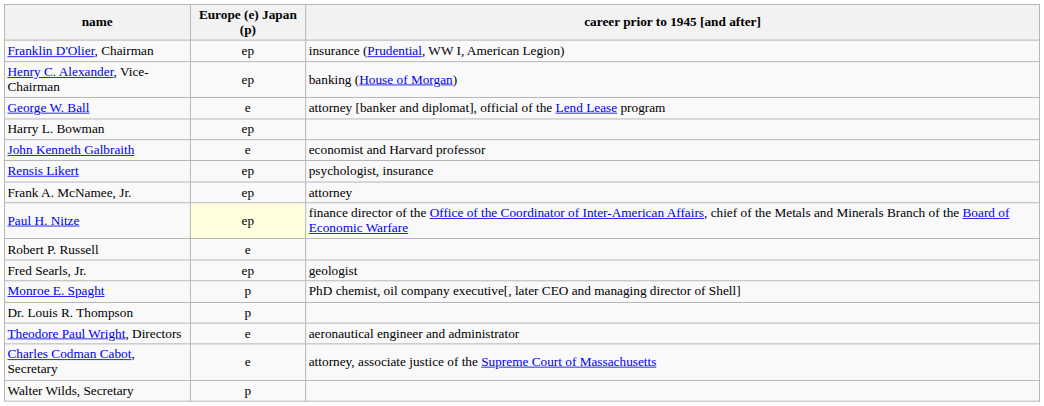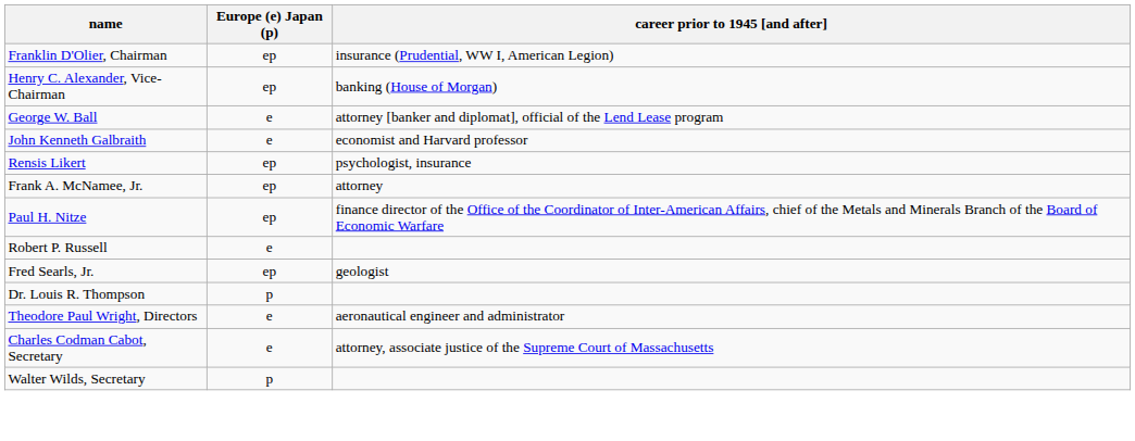 <table class="wikitable">
 <tr>
 <th>name</th>
 <th>Europe (e) Japan (p)</th>
 <th>career prior to 1945 [and after]</th>
 </tr>
 <tr>
 <td><a href='#'>Franklin D'Olier</a>, Chairman</td>
 <td style="text-align: center;">ep</td>
 <td>insurance (<a href='#'>Prudential</a>, WW I, American Legion)</td>
 </tr>
 <tr>
 <td><a href='#'>Henry C. Alexander</a>, Vice-Chairman</td>
 <td style="text-align: center;">ep</td>
 <td>banking (<a href='#'>House of Morgan</a>)</td>
 </tr>
 <tr>
 <td><a href='#'>George W. Ball</a></td>
 <td style="text-align: center;">e</td>
 <td>attorney [banker and diplomat], official of the <a href='#'>Lend Lease</a> program</td>
 </tr>
 <tr>
-<td>Harry L. Bowman</td>
-<td style="text-align: center;">ep</td>
-<td></td>
-</tr>
-<tr>
 <td><a href='#'>John Kenneth Galbraith</a></td>
 <td style="text-align: center;">e</td>
 <td>economist and Harvard professor</td>
 </tr>
 <tr>
 <td><a href='#'>Rensis Likert</a></td>
 <td style="text-align: center;">ep</td>
 <td>psychologist, insurance</td>
 </tr>
 <tr>
 <td>Frank A. McNamee, Jr.</td>
 <td style="text-align: center;">ep</td>
 <td>attorney</td>
 </tr>
 <tr>
 <td><a href='#'>Paul H. Nitze</a></td>
-<td style="background: lightyellow; text-align: center;">ep</td>
+<td style="text-align: center;">ep</td>
 <td>finance director of the <a href='#'>Office of the Coordinator of Inter-American Affairs</a>, chief of the Metals and Minerals Branch of the <a href='#'>Board of Economic Warfare</a></td>
 </tr>
 <tr>
 <td>Robert P. Russell</td>
 <td style="text-align: center;">e</td>
 <td></td>
 </tr>
 <tr>
 <td>Fred Searls, Jr.</td>
 <td style="text-align: center;">ep</td>
 <td>geologist</td>
-</tr>
-<tr>
-<td><a href='#'>Monroe E. Spaght</a></td>
-<td style="text-align: center;">p</td>
-<td>PhD chemist, oil company executive[, later CEO and managing director of Shell]</td>
 </tr>
 <tr>
 <td>Dr. Louis R. Thompson</td>
 <td style="text-align: center;">p</td>
 <td></td>
 </tr>
 <tr>
 <td><a href='#'>Theodore Paul Wright</a>, Directors</td>
 <td style="text-align: center;">e</td>
 <td>aeronautical engineer and administrator</td>
 </tr>
 <tr>
 <td><a href='#'>Charles Codman Cabot</a>, Secretary</td>
 <td style="text-align: center;">e</td>
 <td>attorney, associate justice of the <a href='#'>Supreme Court of Massachusetts</a></td>
 </tr>
 <tr>
 <td>Walter Wilds, Secretary</td>
 <td style="text-align: center;">p</td>
 <td></td>
 </tr>
 </table>
